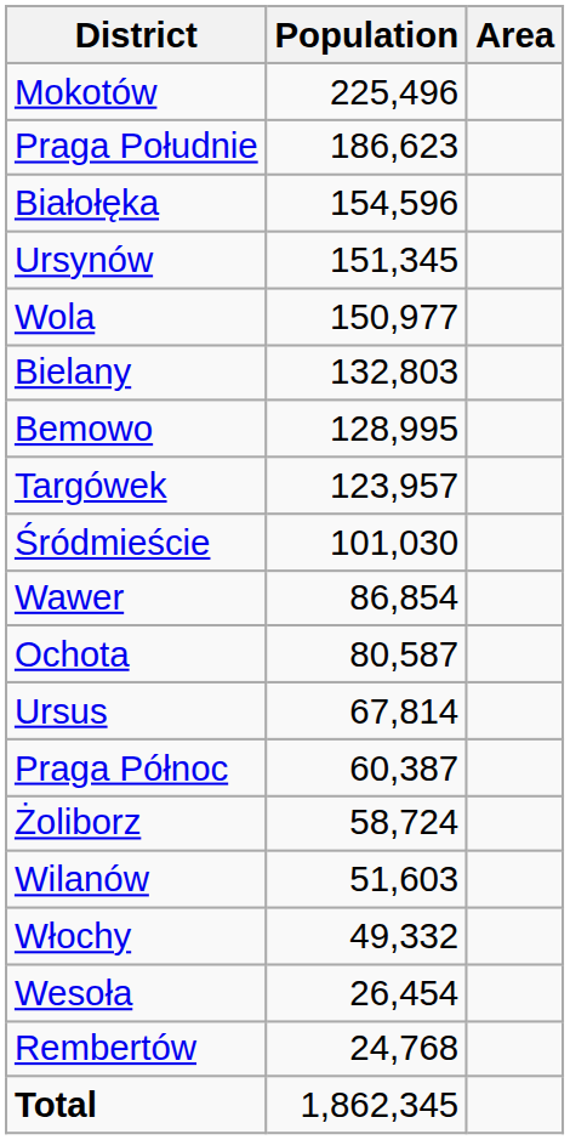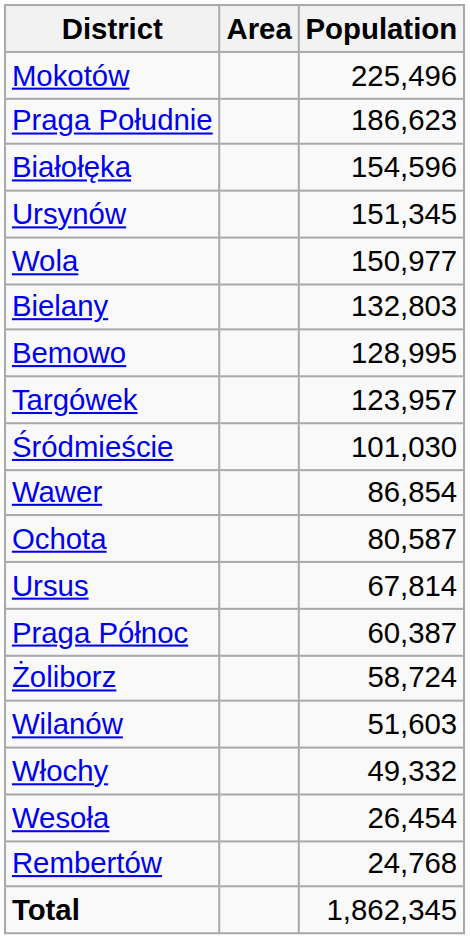 <table class="wikitable sortable floatright" style="font-size:90%;">
 <tr>
 <th>District</th>
+<th>Area</th>
 <th>Population</th>
-<th>Area</th>
 </tr>
 <tr>
 <td><a href='#'>Mokotów</a></td>
+<td></td>
 <td align = right>225,496</td>
-<td></td>
 </tr>
 <tr>
 <td><a href='#'>Praga Południe</a></td>
+<td></td>
 <td align=right>186,623</td>
-<td></td>
 </tr>
 <tr>
 <td><a href='#'>Białołęka</a></td>
+<td></td>
 <td align = right>154,596</td>
-<td></td>
 </tr>
 <tr>
 <td><a href='#'>Ursynów</a></td>
+<td></td>
 <td align = right>151,345</td>
-<td></td>
 </tr>
 <tr>
 <td><a href='#'>Wola</a></td>
+<td></td>
 <td align = right>150,977</td>
-<td></td>
 </tr>
 <tr>
 <td><a href='#'>Bielany</a></td>
+<td></td>
 <td align = right>132,803</td>
-<td></td>
 </tr>
 <tr>
 <td><a href='#'>Bemowo</a></td>
+<td></td>
 <td align = right>128,995</td>
-<td></td>
 </tr>
 <tr>
 <td><a href='#'>Targówek</a></td>
+<td></td>
 <td align = right>123,957</td>
-<td></td>
 </tr>
 <tr>
 <td><a href='#'>Śródmieście</a></td>
+<td></td>
 <td align=right>101,030</td>
-<td></td>
 </tr>
 <tr>
 <td><a href='#'>Wawer</a></td>
+<td></td>
 <td align = right>86,854</td>
-<td></td>
 </tr>
 <tr>
 <td><a href='#'>Ochota</a></td>
+<td></td>
 <td align = right>80,587</td>
-<td></td>
 </tr>
 <tr>
 <td><a href='#'>Ursus</a></td>
+<td></td>
 <td align=right>67,814</td>
-<td></td>
 </tr>
 <tr>
 <td><a href='#'>Praga Północ</a></td>
+<td></td>
 <td align=right>60,387</td>
-<td></td>
 </tr>
 <tr>
 <td><a href='#'>Żoliborz</a></td>
+<td></td>
 <td align = right>58,724</td>
-<td></td>
 </tr>
 <tr>
 <td><a href='#'>Wilanów</a></td>
+<td></td>
 <td align = right>51,603</td>
-<td></td>
 </tr>
 <tr>
 <td><a href='#'>Włochy</a></td>
+<td></td>
 <td align = right>49,332</td>
-<td></td>
 </tr>
 <tr>
 <td><a href='#'>Wesoła</a></td>
+<td></td>
 <td align = right>26,454</td>
-<td></td>
 </tr>
 <tr>
 <td><a href='#'>Rembertów</a></td>
+<td></td>
 <td align = right>24,768</td>
-<td></td>
 </tr>
 <tr>
 <td><strong>Total</strong></td>
+<td></td>
 <td align = right>1,862,345</td>
-<td></td>
 </tr>
 </table>
